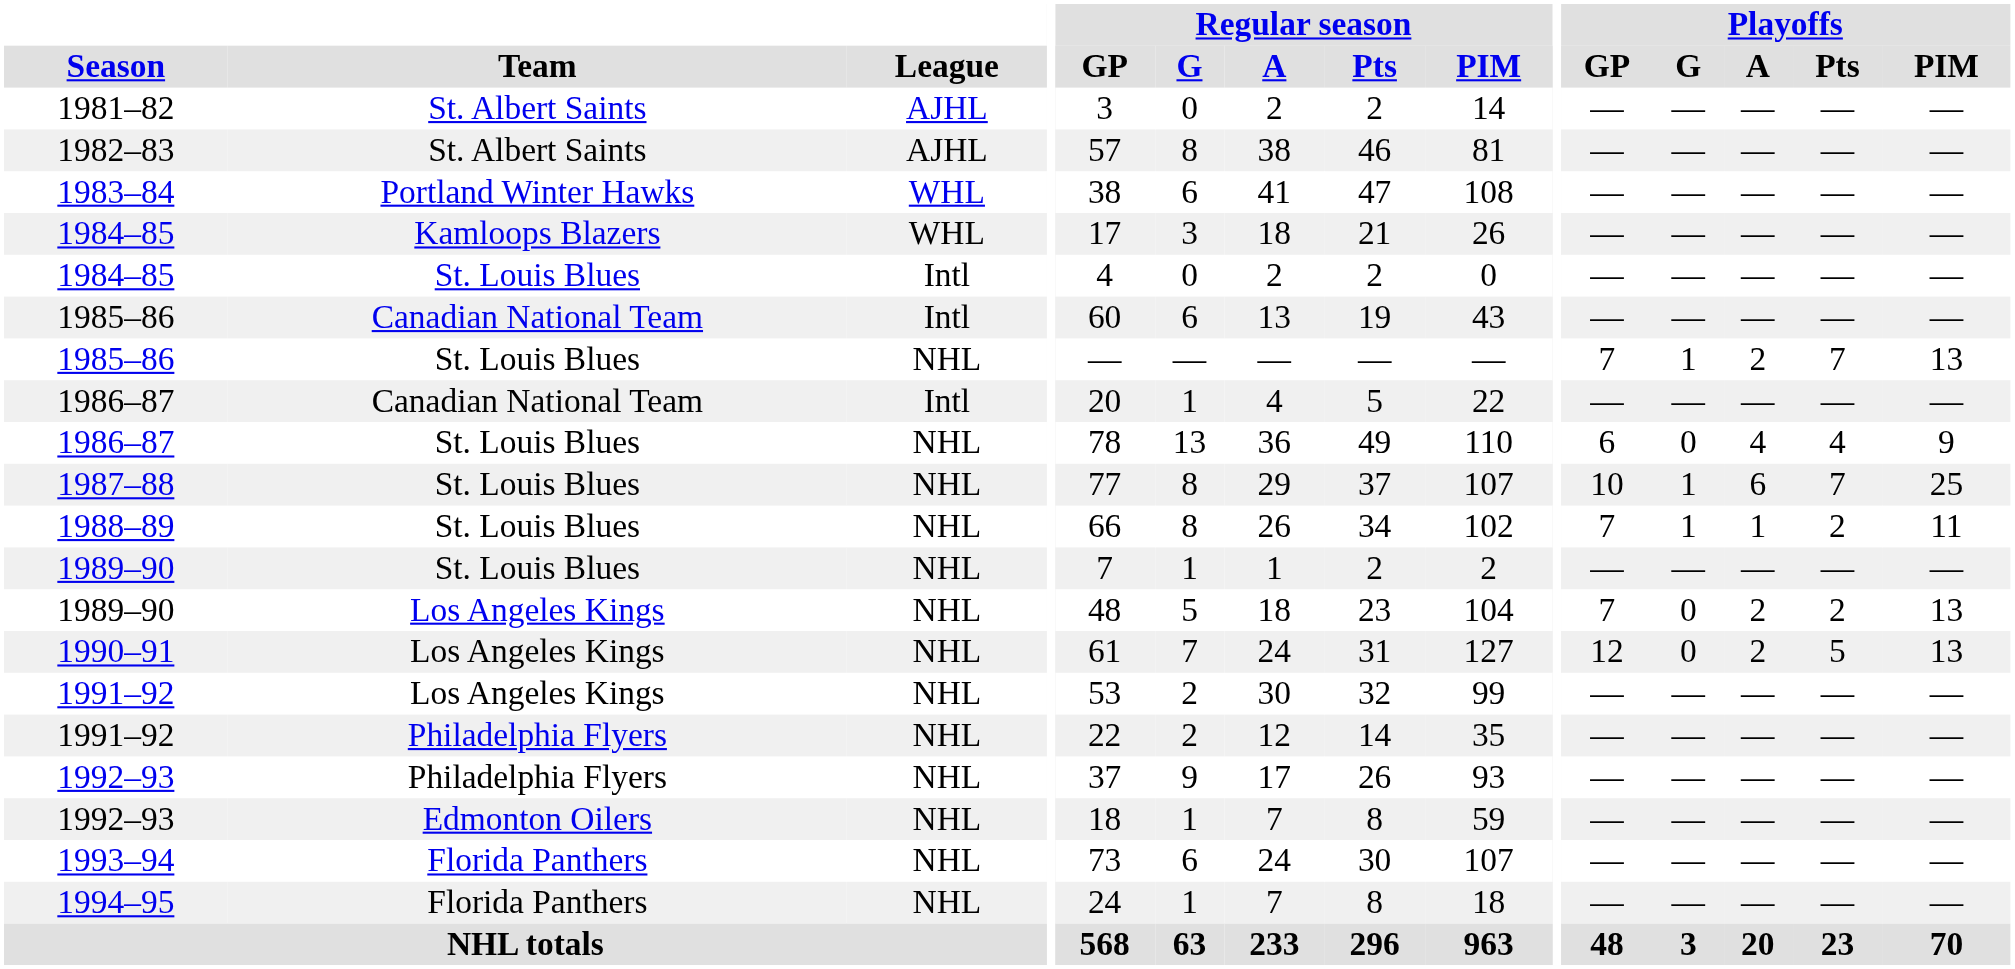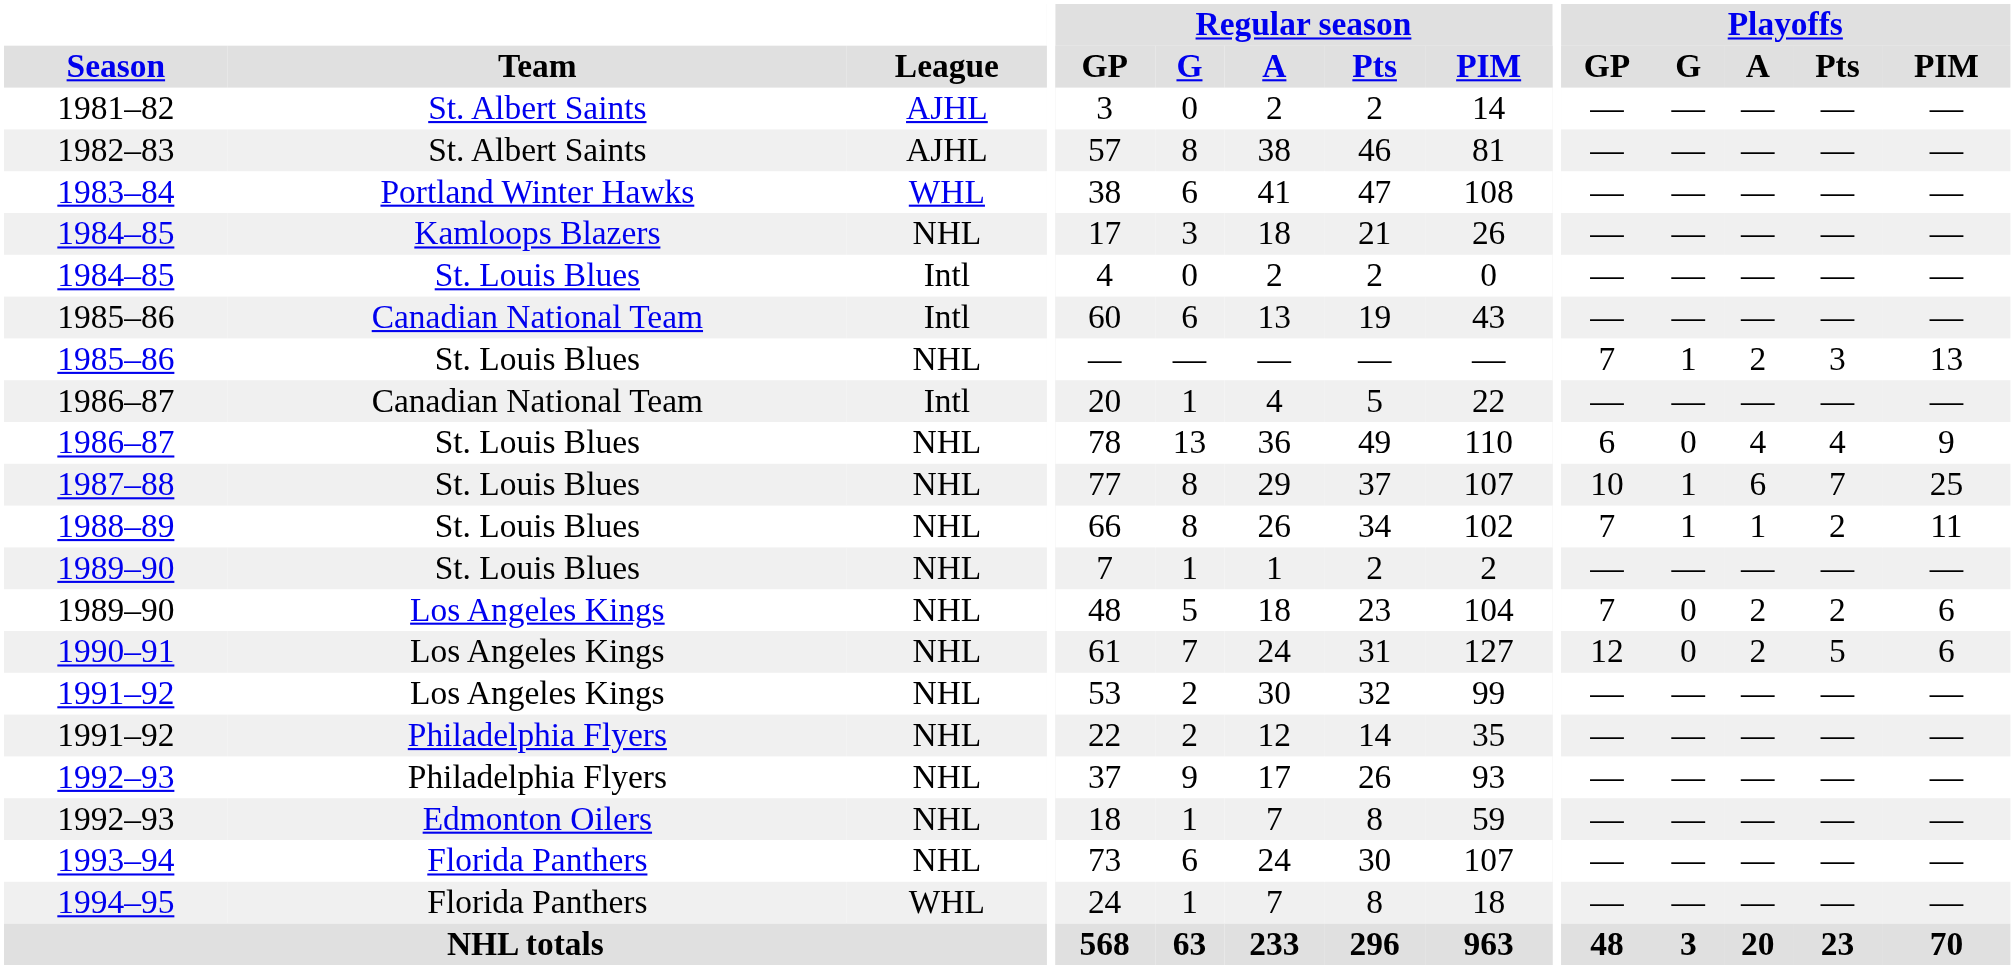 <table border="0" cellpadding="1" cellspacing="0" style="text-align:center; width:60em">
 <tr bgcolor="#e0e0e0">
 <th colspan="3" bgcolor="#ffffff"></th>
 <th rowspan="99" bgcolor="#ffffff"></th>
 <th colspan="5"><a href='#'>Regular season</a></th>
 <th rowspan="99" bgcolor="#ffffff"></th>
 <th colspan="5"><a href='#'>Playoffs</a></th>
 </tr>
 <tr bgcolor="#e0e0e0">
 <th><a href='#'>Season</a></th>
 <th>Team</th>
 <th>League</th>
 <th>GP</th>
 <th><a href='#'>G</a></th>
 <th><a href='#'>A</a></th>
 <th><a href='#'>Pts</a></th>
 <th><a href='#'>PIM</a></th>
 <th>GP</th>
 <th>G</th>
 <th>A</th>
 <th>Pts</th>
 <th>PIM</th>
 </tr>
 <tr>
 <td>1981–82</td>
 <td><a href='#'>St. Albert Saints</a></td>
 <td><a href='#'>AJHL</a></td>
 <td>3</td>
 <td>0</td>
 <td>2</td>
 <td>2</td>
 <td>14</td>
 <td>—</td>
 <td>—</td>
 <td>—</td>
 <td>—</td>
 <td>—</td>
 </tr>
 <tr bgcolor="#f0f0f0">
 <td>1982–83</td>
 <td>St. Albert Saints</td>
 <td>AJHL</td>
 <td>57</td>
 <td>8</td>
 <td>38</td>
 <td>46</td>
 <td>81</td>
 <td>—</td>
 <td>—</td>
 <td>—</td>
 <td>—</td>
 <td>—</td>
 </tr>
 <tr>
 <td><a href='#'>1983–84</a></td>
 <td><a href='#'>Portland Winter Hawks</a></td>
 <td><a href='#'>WHL</a></td>
 <td>38</td>
 <td>6</td>
 <td>41</td>
 <td>47</td>
 <td>108</td>
 <td>—</td>
 <td>—</td>
 <td>—</td>
 <td>—</td>
 <td>—</td>
 </tr>
 <tr bgcolor="#f0f0f0">
 <td><a href='#'>1984–85</a></td>
 <td><a href='#'>Kamloops Blazers</a></td>
-<td>WHL</td>
+<td>NHL</td>
 <td>17</td>
 <td>3</td>
 <td>18</td>
 <td>21</td>
 <td>26</td>
 <td>—</td>
 <td>—</td>
 <td>—</td>
 <td>—</td>
 <td>—</td>
 </tr>
 <tr>
 <td><a href='#'>1984–85</a></td>
 <td><a href='#'>St. Louis Blues</a></td>
 <td>Intl</td>
 <td>4</td>
 <td>0</td>
 <td>2</td>
 <td>2</td>
 <td>0</td>
 <td>—</td>
 <td>—</td>
 <td>—</td>
 <td>—</td>
 <td>—</td>
 </tr>
 <tr bgcolor="#f0f0f0">
 <td>1985–86</td>
 <td><a href='#'>Canadian National Team</a></td>
 <td>Intl</td>
 <td>60</td>
 <td>6</td>
 <td>13</td>
 <td>19</td>
 <td>43</td>
 <td>—</td>
 <td>—</td>
 <td>—</td>
 <td>—</td>
 <td>—</td>
 </tr>
 <tr>
 <td><a href='#'>1985–86</a></td>
 <td>St. Louis Blues</td>
 <td>NHL</td>
 <td>—</td>
 <td>—</td>
 <td>—</td>
 <td>—</td>
 <td>—</td>
 <td>7</td>
 <td>1</td>
 <td>2</td>
-<td>7</td>
+<td>3</td>
 <td>13</td>
 </tr>
 <tr bgcolor="#f0f0f0">
 <td>1986–87</td>
 <td>Canadian National Team</td>
 <td>Intl</td>
 <td>20</td>
 <td>1</td>
 <td>4</td>
 <td>5</td>
 <td>22</td>
 <td>—</td>
 <td>—</td>
 <td>—</td>
 <td>—</td>
 <td>—</td>
 </tr>
 <tr>
 <td><a href='#'>1986–87</a></td>
 <td>St. Louis Blues</td>
 <td>NHL</td>
 <td>78</td>
 <td>13</td>
 <td>36</td>
 <td>49</td>
 <td>110</td>
 <td>6</td>
 <td>0</td>
 <td>4</td>
 <td>4</td>
 <td>9</td>
 </tr>
 <tr bgcolor="#f0f0f0">
 <td><a href='#'>1987–88</a></td>
 <td>St. Louis Blues</td>
 <td>NHL</td>
 <td>77</td>
 <td>8</td>
 <td>29</td>
 <td>37</td>
 <td>107</td>
 <td>10</td>
 <td>1</td>
 <td>6</td>
 <td>7</td>
 <td>25</td>
 </tr>
 <tr>
 <td><a href='#'>1988–89</a></td>
 <td>St. Louis Blues</td>
 <td>NHL</td>
 <td>66</td>
 <td>8</td>
 <td>26</td>
 <td>34</td>
 <td>102</td>
 <td>7</td>
 <td>1</td>
 <td>1</td>
 <td>2</td>
 <td>11</td>
 </tr>
 <tr bgcolor="#f0f0f0">
 <td><a href='#'>1989–90</a></td>
 <td>St. Louis Blues</td>
 <td>NHL</td>
 <td>7</td>
 <td>1</td>
 <td>1</td>
 <td>2</td>
 <td>2</td>
 <td>—</td>
 <td>—</td>
 <td>—</td>
 <td>—</td>
 <td>—</td>
 </tr>
 <tr>
 <td>1989–90</td>
 <td><a href='#'>Los Angeles Kings</a></td>
 <td>NHL</td>
 <td>48</td>
 <td>5</td>
 <td>18</td>
 <td>23</td>
 <td>104</td>
 <td>7</td>
 <td>0</td>
 <td>2</td>
 <td>2</td>
-<td>13</td>
+<td>6</td>
 </tr>
 <tr bgcolor="#f0f0f0">
 <td><a href='#'>1990–91</a></td>
 <td>Los Angeles Kings</td>
 <td>NHL</td>
 <td>61</td>
 <td>7</td>
 <td>24</td>
 <td>31</td>
 <td>127</td>
 <td>12</td>
 <td>0</td>
 <td>2</td>
 <td>5</td>
-<td>13</td>
+<td>6</td>
 </tr>
 <tr>
 <td><a href='#'>1991–92</a></td>
 <td>Los Angeles Kings</td>
 <td>NHL</td>
 <td>53</td>
 <td>2</td>
 <td>30</td>
 <td>32</td>
 <td>99</td>
 <td>—</td>
 <td>—</td>
 <td>—</td>
 <td>—</td>
 <td>—</td>
 </tr>
 <tr bgcolor="#f0f0f0">
 <td>1991–92</td>
 <td><a href='#'>Philadelphia Flyers</a></td>
 <td>NHL</td>
 <td>22</td>
 <td>2</td>
 <td>12</td>
 <td>14</td>
 <td>35</td>
 <td>—</td>
 <td>—</td>
 <td>—</td>
 <td>—</td>
 <td>—</td>
 </tr>
 <tr>
 <td><a href='#'>1992–93</a></td>
 <td>Philadelphia Flyers</td>
 <td>NHL</td>
 <td>37</td>
 <td>9</td>
 <td>17</td>
 <td>26</td>
 <td>93</td>
 <td>—</td>
 <td>—</td>
 <td>—</td>
 <td>—</td>
 <td>—</td>
 </tr>
 <tr bgcolor="#f0f0f0">
 <td>1992–93</td>
 <td><a href='#'>Edmonton Oilers</a></td>
 <td>NHL</td>
 <td>18</td>
 <td>1</td>
 <td>7</td>
 <td>8</td>
 <td>59</td>
 <td>—</td>
 <td>—</td>
 <td>—</td>
 <td>—</td>
 <td>—</td>
 </tr>
 <tr>
 <td><a href='#'>1993–94</a></td>
 <td><a href='#'>Florida Panthers</a></td>
 <td>NHL</td>
 <td>73</td>
 <td>6</td>
 <td>24</td>
 <td>30</td>
 <td>107</td>
 <td>—</td>
 <td>—</td>
 <td>—</td>
 <td>—</td>
 <td>—</td>
 </tr>
 <tr bgcolor="#f0f0f0">
 <td><a href='#'>1994–95</a></td>
 <td>Florida Panthers</td>
-<td>NHL</td>
+<td>WHL</td>
 <td>24</td>
 <td>1</td>
 <td>7</td>
 <td>8</td>
 <td>18</td>
 <td>—</td>
 <td>—</td>
 <td>—</td>
 <td>—</td>
 <td>—</td>
 </tr>
 <tr bgcolor="#e0e0e0">
 <th colspan="3">NHL totals</th>
 <th>568</th>
 <th>63</th>
 <th>233</th>
 <th>296</th>
 <th>963</th>
 <th>48</th>
 <th>3</th>
 <th>20</th>
 <th>23</th>
 <th>70</th>
 </tr>
 </table>
